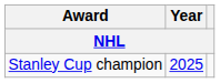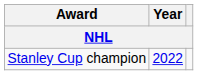 <table class="wikitable">
 <tr>
 <th>Award</th>
 <th>Year</th>
 <th></th>
 </tr>
 <tr>
 <th colspan="3"><a href='#'>NHL</a></th>
 </tr>
 <tr>
 <td><a href='#'>Stanley Cup</a> champion</td>
-<td><a href='#'>2025</a></td>
+<td><a href='#'>2022</a></td>
 <td></td>
 </tr>
 </table>
